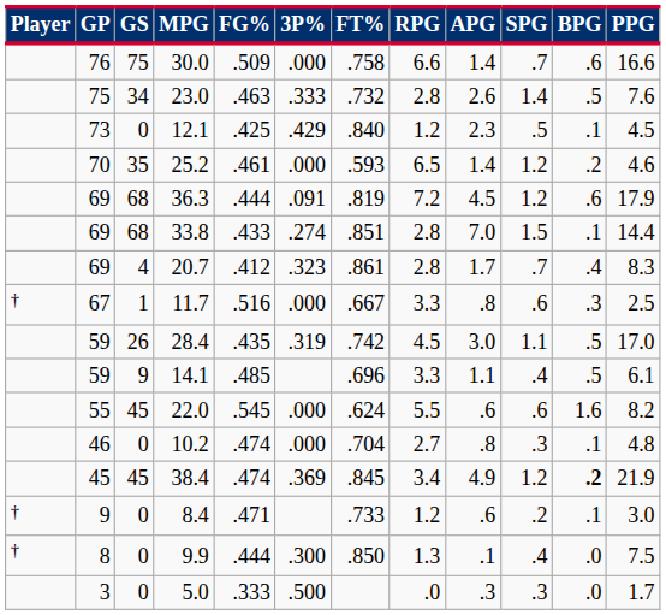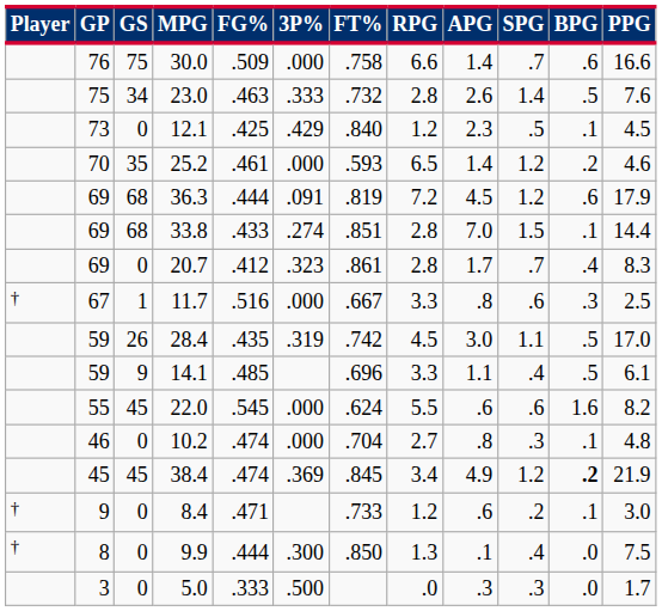 <table class="wikitable sortable" style="text-align:right;">
 <tr>
 <th style="background:#002F6C; color:#FFFFFF; border-top:#D50032 3px solid; border-bottom:#D50032 3px solid;">Player</th>
 <th style="background:#002F6C; color:#FFFFFF; border-top:#D50032 3px solid; border-bottom:#D50032 3px solid;">GP</th>
 <th style="background:#002F6C; color:#FFFFFF; border-top:#D50032 3px solid; border-bottom:#D50032 3px solid;">GS</th>
 <th style="background:#002F6C; color:#FFFFFF; border-top:#D50032 3px solid; border-bottom:#D50032 3px solid;">MPG</th>
 <th style="background:#002F6C; color:#FFFFFF; border-top:#D50032 3px solid; border-bottom:#D50032 3px solid;">FG%</th>
 <th style="background:#002F6C; color:#FFFFFF; border-top:#D50032 3px solid; border-bottom:#D50032 3px solid;">3P%</th>
 <th style="background:#002F6C; color:#FFFFFF; border-top:#D50032 3px solid; border-bottom:#D50032 3px solid;">FT%</th>
 <th style="background:#002F6C; color:#FFFFFF; border-top:#D50032 3px solid; border-bottom:#D50032 3px solid;">RPG</th>
 <th style="background:#002F6C; color:#FFFFFF; border-top:#D50032 3px solid; border-bottom:#D50032 3px solid;">APG</th>
 <th style="background:#002F6C; color:#FFFFFF; border-top:#D50032 3px solid; border-bottom:#D50032 3px solid;">SPG</th>
 <th style="background:#002F6C; color:#FFFFFF; border-top:#D50032 3px solid; border-bottom:#D50032 3px solid;">BPG</th>
 <th style="background:#002F6C; color:#FFFFFF; border-top:#D50032 3px solid; border-bottom:#D50032 3px solid;">PPG</th>
 </tr>
 <tr>
 <td style="text-align:left;"></td>
 <td>76</td>
 <td>75</td>
 <td>30.0</td>
 <td>.509</td>
 <td>.000</td>
 <td>.758</td>
 <td>6.6</td>
 <td>1.4</td>
 <td>.7</td>
 <td>.6</td>
 <td>16.6</td>
 </tr>
 <tr>
 <td style="text-align:left;"></td>
 <td>75</td>
 <td>34</td>
 <td>23.0</td>
 <td>.463</td>
 <td>.333</td>
 <td>.732</td>
 <td>2.8</td>
 <td>2.6</td>
 <td>1.4</td>
 <td>.5</td>
 <td>7.6</td>
 </tr>
 <tr>
 <td style="text-align:left;"></td>
 <td>73</td>
 <td>0</td>
 <td>12.1</td>
 <td>.425</td>
 <td>.429</td>
 <td>.840</td>
 <td>1.2</td>
 <td>2.3</td>
 <td>.5</td>
 <td>.1</td>
 <td>4.5</td>
 </tr>
 <tr>
 <td style="text-align:left;"></td>
 <td>70</td>
 <td>35</td>
 <td>25.2</td>
 <td>.461</td>
 <td>.000</td>
 <td>.593</td>
 <td>6.5</td>
 <td>1.4</td>
 <td>1.2</td>
 <td>.2</td>
 <td>4.6</td>
 </tr>
 <tr>
 <td style="text-align:left;"></td>
 <td>69</td>
 <td>68</td>
 <td>36.3</td>
 <td>.444</td>
 <td>.091</td>
 <td>.819</td>
 <td>7.2</td>
 <td>4.5</td>
 <td>1.2</td>
 <td>.6</td>
 <td>17.9</td>
 </tr>
 <tr>
 <td style="text-align:left;"></td>
 <td>69</td>
 <td>68</td>
 <td>33.8</td>
 <td>.433</td>
 <td>.274</td>
 <td>.851</td>
 <td>2.8</td>
 <td>7.0</td>
 <td>1.5</td>
 <td>.1</td>
 <td>14.4</td>
 </tr>
 <tr>
 <td style="text-align:left;"></td>
 <td>69</td>
-<td>4</td>
+<td>0</td>
 <td>20.7</td>
 <td>.412</td>
 <td>.323</td>
 <td>.861</td>
 <td>2.8</td>
 <td>1.7</td>
 <td>.7</td>
 <td>.4</td>
 <td>8.3</td>
 </tr>
 <tr>
 <td style="text-align:left;"><sup>†</sup></td>
 <td>67</td>
 <td>1</td>
 <td>11.7</td>
 <td>.516</td>
 <td>.000</td>
 <td>.667</td>
 <td>3.3</td>
 <td>.8</td>
 <td>.6</td>
 <td>.3</td>
 <td>2.5</td>
 </tr>
 <tr>
 <td style="text-align:left;"></td>
 <td>59</td>
 <td>26</td>
 <td>28.4</td>
 <td>.435</td>
 <td>.319</td>
 <td>.742</td>
 <td>4.5</td>
 <td>3.0</td>
 <td>1.1</td>
 <td>.5</td>
 <td>17.0</td>
 </tr>
 <tr>
 <td style="text-align:left;"></td>
 <td>59</td>
 <td>9</td>
 <td>14.1</td>
 <td>.485</td>
 <td></td>
 <td>.696</td>
 <td>3.3</td>
 <td>1.1</td>
 <td>.4</td>
 <td>.5</td>
 <td>6.1</td>
 </tr>
 <tr>
 <td style="text-align:left;"></td>
 <td>55</td>
 <td>45</td>
 <td>22.0</td>
 <td>.545</td>
 <td>.000</td>
 <td>.624</td>
 <td>5.5</td>
 <td>.6</td>
 <td>.6</td>
 <td>1.6</td>
 <td>8.2</td>
 </tr>
 <tr>
 <td style="text-align:left;"></td>
 <td>46</td>
 <td>0</td>
 <td>10.2</td>
 <td>.474</td>
 <td>.000</td>
 <td>.704</td>
 <td>2.7</td>
 <td>.8</td>
 <td>.3</td>
 <td>.1</td>
 <td>4.8</td>
 </tr>
 <tr>
 <td style="text-align:left;"></td>
 <td>45</td>
 <td>45</td>
 <td>38.4</td>
 <td>.474</td>
 <td>.369</td>
 <td>.845</td>
 <td>3.4</td>
 <td>4.9</td>
 <td>1.2</td>
 <td><strong>.2</strong></td>
 <td>21.9</td>
 </tr>
 <tr>
 <td style="text-align:left;"><sup>†</sup></td>
 <td>9</td>
 <td>0</td>
 <td>8.4</td>
 <td>.471</td>
 <td></td>
 <td>.733</td>
 <td>1.2</td>
 <td>.6</td>
 <td>.2</td>
 <td>.1</td>
 <td>3.0</td>
 </tr>
 <tr>
 <td style="text-align:left;"><sup>†</sup></td>
 <td>8</td>
 <td>0</td>
 <td>9.9</td>
 <td>.444</td>
 <td>.300</td>
 <td>.850</td>
 <td>1.3</td>
 <td>.1</td>
 <td>.4</td>
 <td>.0</td>
 <td>7.5</td>
 </tr>
 <tr>
 <td style="text-align:left;"></td>
 <td>3</td>
 <td>0</td>
 <td>5.0</td>
 <td>.333</td>
 <td>.500</td>
 <td></td>
 <td>.0</td>
 <td>.3</td>
 <td>.3</td>
 <td>.0</td>
 <td>1.7</td>
 </tr>
 </table>
